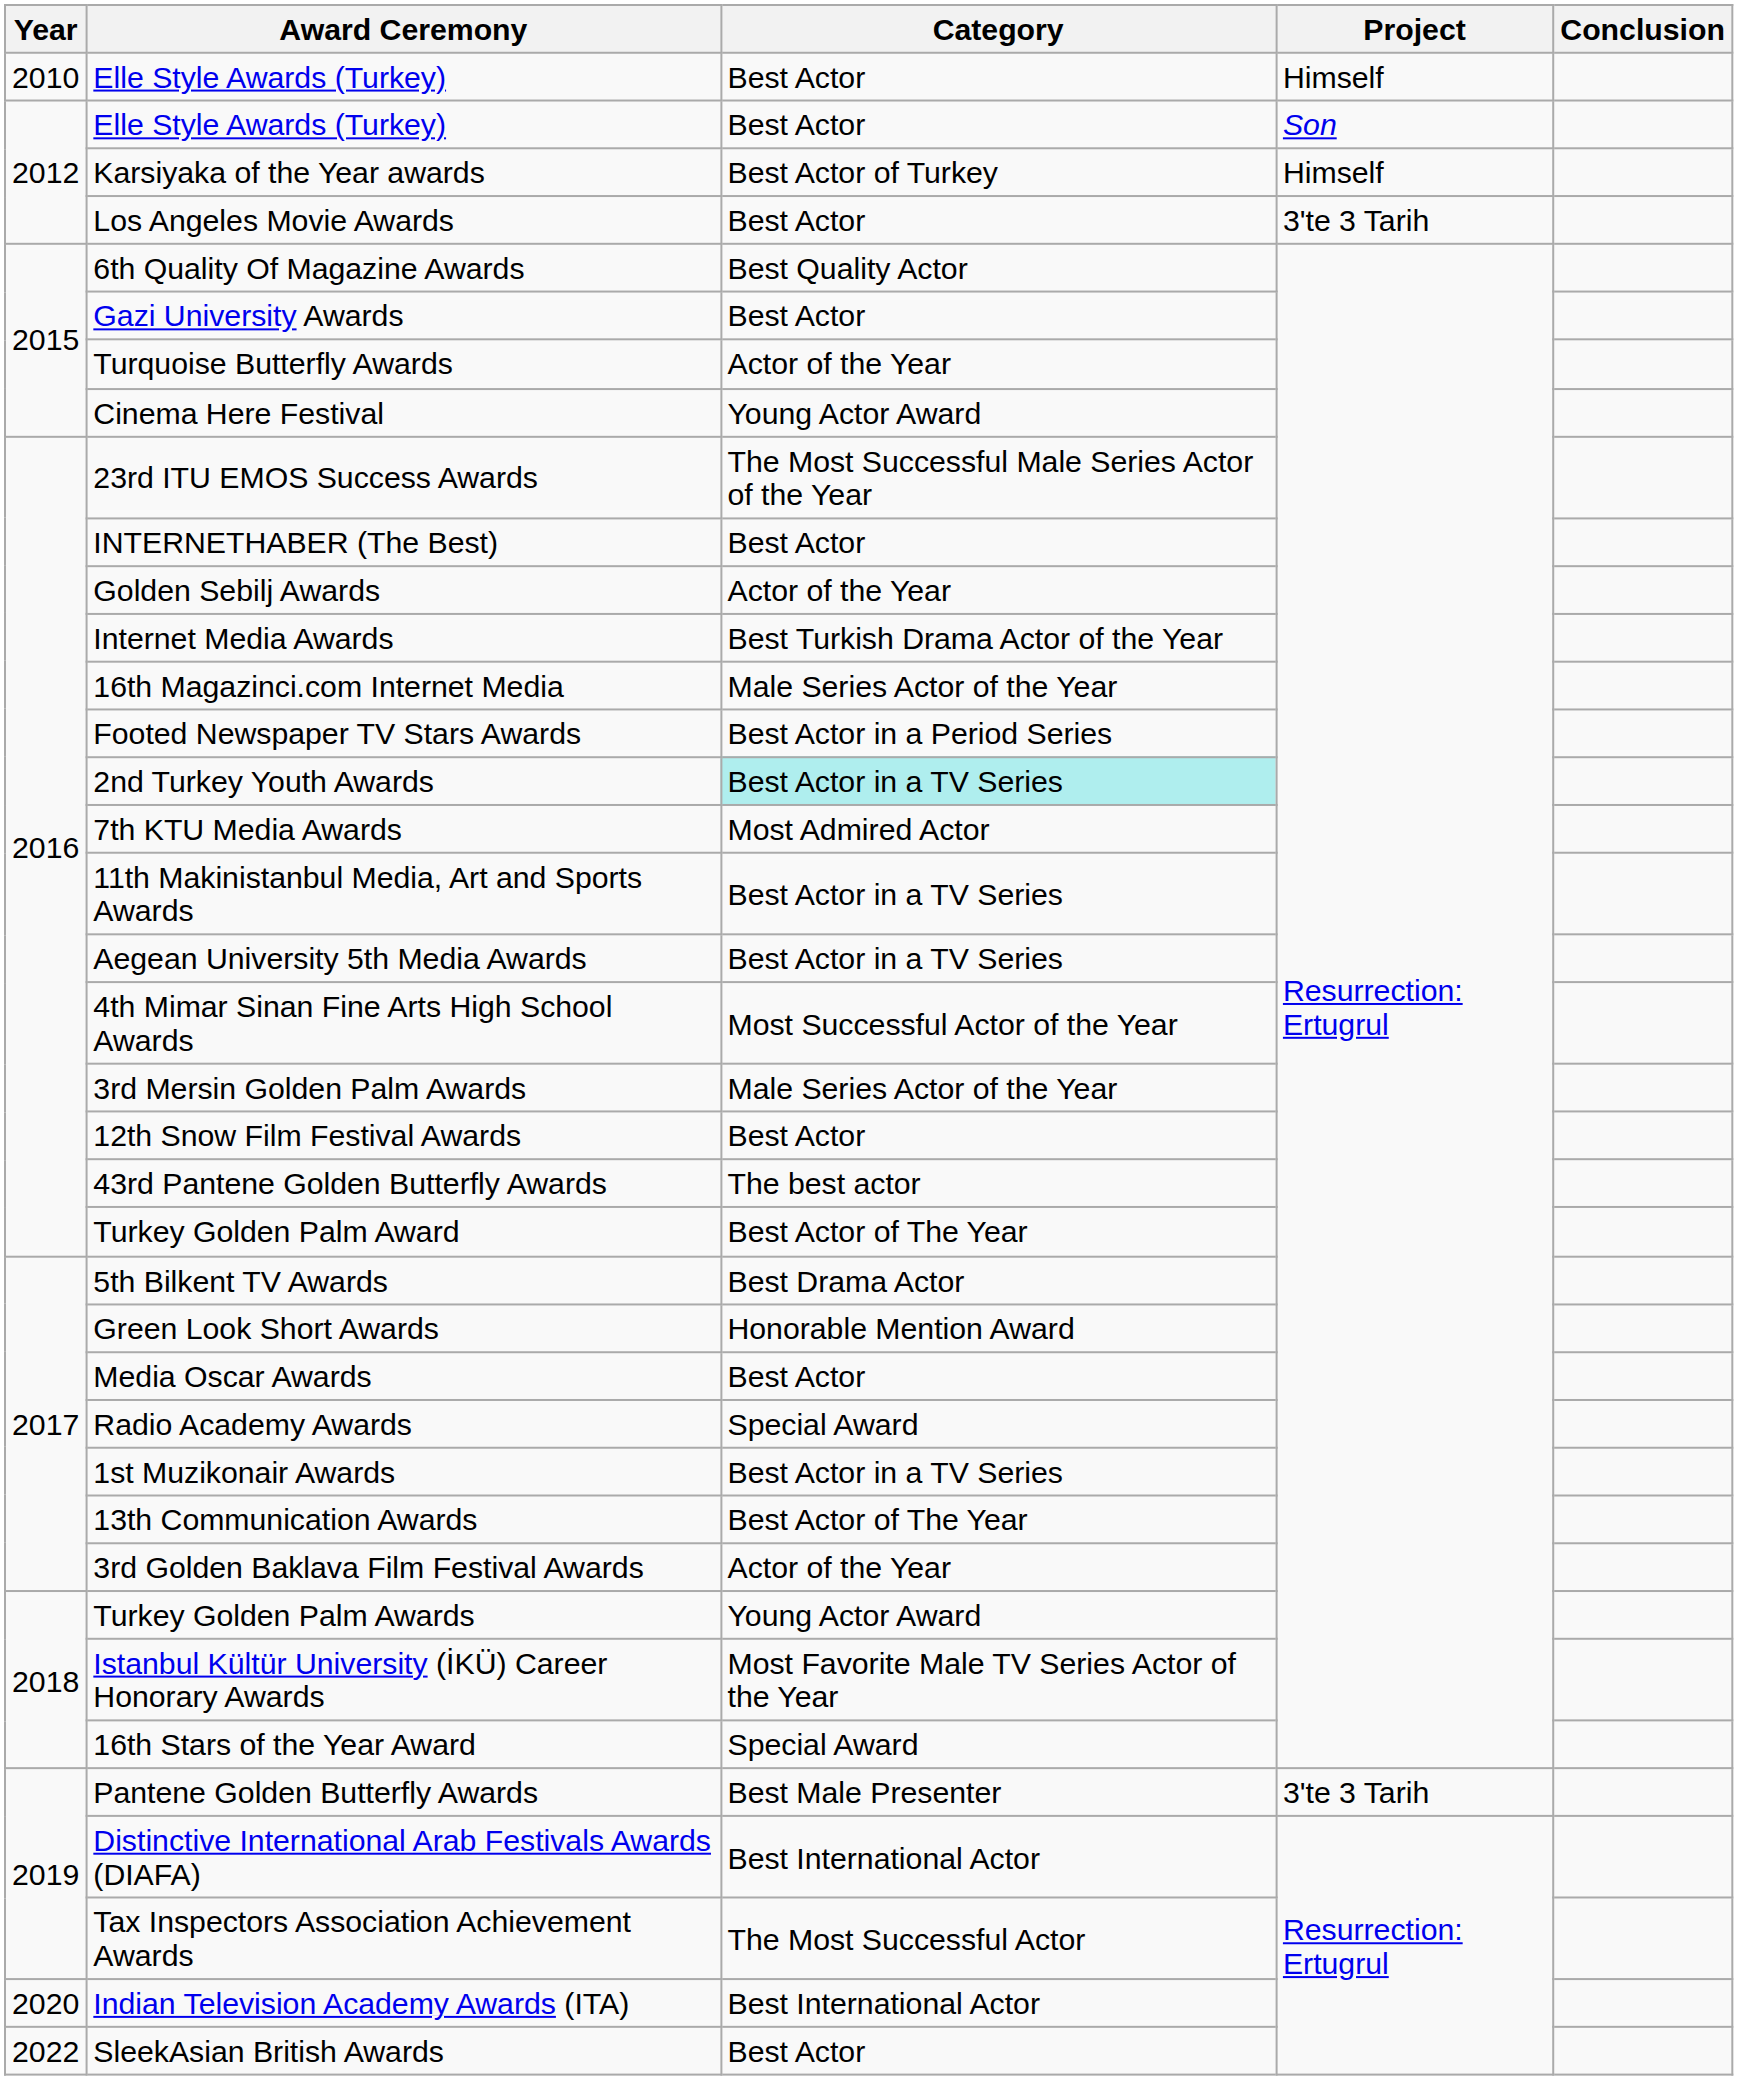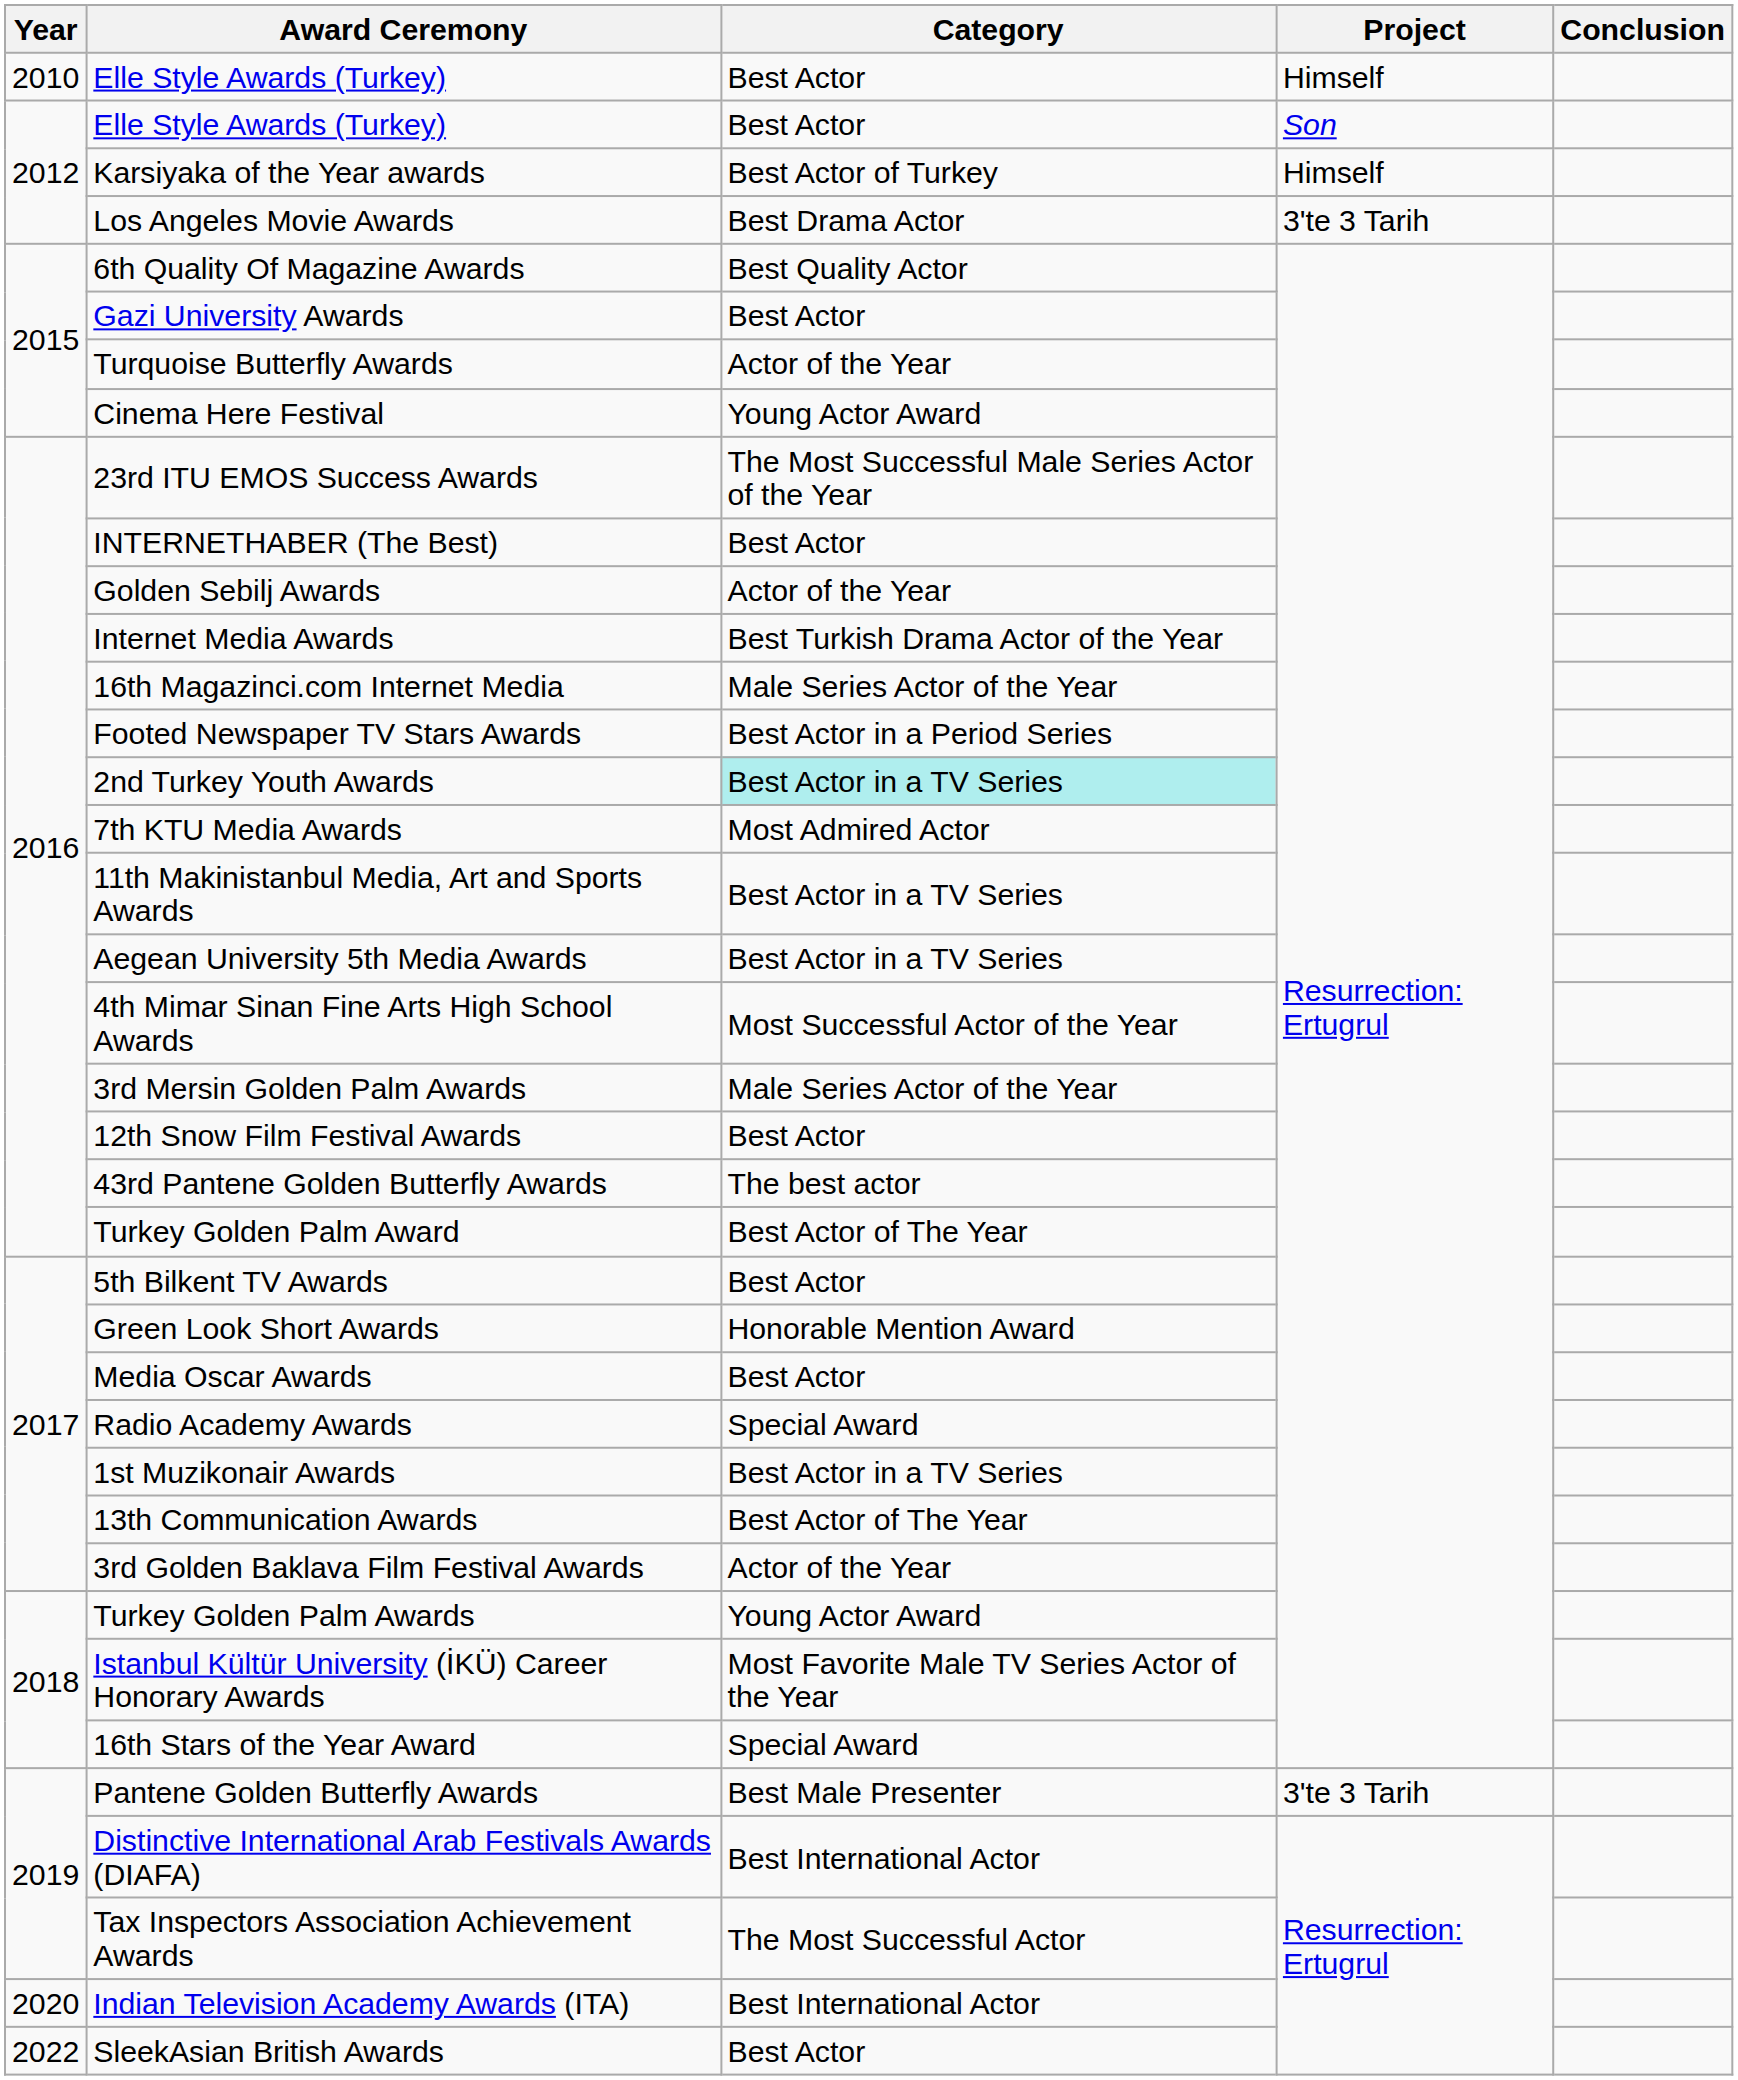 <table class="wikitable" style="font-size: 95%;">
 <tr>
 <th>Year</th>
 <th>Award Ceremony</th>
 <th>Category</th>
 <th>Project</th>
 <th>Conclusion</th>
 </tr>
 <tr>
 <td>2010</td>
 <td><a href='#'>Elle Style Awards (Turkey)</a></td>
 <td>Best Actor</td>
 <td>Himself</td>
 <td></td>
 </tr>
 <tr>
 <td rowspan=3>2012</td>
 <td><a href='#'>Elle Style Awards (Turkey)</a></td>
 <td>Best Actor</td>
 <td><a href='#'><em>Son</em></a></td>
 <td></td>
 </tr>
 <tr>
 <td>Karsiyaka of the Year awards</td>
 <td>Best Actor of Turkey</td>
 <td>Himself</td>
 <td></td>
 </tr>
 <tr>
 <td>Los Angeles Movie Awards</td>
-<td>Best Actor</td>
+<td>Best Drama Actor</td>
 <td>3'te 3 Tarih</td>
 <td></td>
 </tr>
 <tr>
 <td rowspan=4>2015</td>
 <td>6th Quality Of Magazine Awards</td>
 <td>Best Quality Actor</td>
 <td rowspan=29><a href='#'>Resurrection: Ertugrul</a></td>
 <td></td>
 </tr>
 <tr>
 <td><a href='#'>Gazi University</a> Awards</td>
 <td>Best Actor</td>
 <td></td>
 </tr>
 <tr>
 <td>Turquoise Butterfly Awards</td>
 <td>Actor of the Year</td>
 <td></td>
 </tr>
 <tr>
 <td>Cinema Here Festival</td>
 <td>Young Actor Award</td>
 <td></td>
 </tr>
 <tr>
 <td rowspan=15>2016</td>
 <td>23rd ITU EMOS Success Awards</td>
 <td>The Most Successful Male Series Actor of the Year</td>
 <td></td>
 </tr>
 <tr>
 <td>INTERNETHABER (The Best)</td>
 <td>Best Actor</td>
 <td></td>
 </tr>
 <tr>
 <td>Golden Sebilj Awards</td>
 <td>Actor of the Year</td>
 <td></td>
 </tr>
 <tr>
 <td>Internet Media Awards</td>
 <td>Best Turkish Drama Actor of the Year</td>
 <td></td>
 </tr>
 <tr>
 <td>16th Magazinci.com Internet Media</td>
 <td>Male Series Actor of the Year</td>
 <td></td>
 </tr>
 <tr>
 <td>Footed Newspaper TV Stars Awards</td>
 <td>Best Actor in a Period Series</td>
 <td></td>
 </tr>
 <tr>
 <td>2nd Turkey Youth Awards</td>
 <td style="background: paleturquoise;">Best Actor in a TV Series</td>
 <td></td>
 </tr>
 <tr>
 <td>7th KTU Media Awards</td>
 <td>Most Admired Actor</td>
 <td></td>
 </tr>
 <tr>
 <td>11th Makinistanbul Media, Art and Sports Awards</td>
 <td>Best Actor in a TV Series</td>
 <td></td>
 </tr>
 <tr>
 <td>Aegean University 5th Media Awards</td>
 <td>Best Actor in a TV Series</td>
 <td></td>
 </tr>
 <tr>
 <td>4th Mimar Sinan Fine Arts High School Awards</td>
 <td>Most Successful Actor of the Year</td>
 <td></td>
 </tr>
 <tr>
 <td>3rd Mersin Golden Palm Awards</td>
 <td>Male Series Actor of the Year</td>
 <td></td>
 </tr>
 <tr>
 <td>12th Snow Film Festival Awards</td>
 <td>Best Actor</td>
 <td></td>
 </tr>
 <tr>
 <td>43rd Pantene Golden Butterfly Awards</td>
 <td>The best actor</td>
 <td></td>
 </tr>
 <tr>
 <td>Turkey Golden Palm Award</td>
 <td>Best Actor of The Year</td>
 <td></td>
 </tr>
 <tr>
 <td rowspan=7>2017</td>
 <td>5th Bilkent TV Awards</td>
-<td>Best Drama Actor</td>
+<td>Best Actor</td>
 <td></td>
 </tr>
 <tr>
 <td>Green Look Short Awards</td>
 <td>Honorable Mention Award</td>
 <td></td>
 </tr>
 <tr>
 <td>Media Oscar Awards</td>
 <td>Best Actor</td>
 <td></td>
 </tr>
 <tr>
 <td>Radio Academy Awards</td>
 <td>Special Award</td>
 <td></td>
 </tr>
 <tr>
 <td>1st Muzikonair Awards</td>
 <td>Best Actor in a TV Series</td>
 <td></td>
 </tr>
 <tr>
 <td>13th Communication Awards</td>
 <td>Best Actor of The Year</td>
 <td></td>
 </tr>
 <tr>
 <td>3rd Golden Baklava Film Festival Awards</td>
 <td>Actor of the Year</td>
 <td></td>
 </tr>
 <tr>
 <td rowspan=3>2018</td>
 <td>Turkey Golden Palm Awards</td>
 <td>Young Actor Award</td>
 <td></td>
 </tr>
 <tr>
 <td><a href='#'>Istanbul Kültür University</a> (İKÜ) Career Honorary Awards</td>
 <td>Most Favorite Male TV Series Actor of the Year</td>
 <td></td>
 </tr>
 <tr>
 <td>16th Stars of the Year Award</td>
 <td>Special Award</td>
 <td></td>
 </tr>
 <tr>
 <td rowspan=3>2019</td>
 <td>Pantene Golden Butterfly Awards</td>
 <td>Best Male Presenter</td>
 <td>3'te 3 Tarih</td>
 <td></td>
 </tr>
 <tr>
 <td><a href='#'>Distinctive International Arab Festivals Awards</a> (DIAFA)</td>
 <td>Best International Actor</td>
 <td rowspan=4><a href='#'>Resurrection: Ertugrul</a></td>
 <td></td>
 </tr>
 <tr>
 <td>Tax Inspectors Association Achievement Awards</td>
 <td>The Most Successful Actor</td>
 <td></td>
 </tr>
 <tr>
 <td>2020</td>
 <td><a href='#'>Indian Television Academy Awards</a> (ITA)</td>
 <td>Best International Actor</td>
 <td></td>
 </tr>
 <tr>
 <td>2022</td>
 <td>SleekAsian British Awards</td>
 <td>Best Actor</td>
 <td></td>
 </tr>
 </table>
